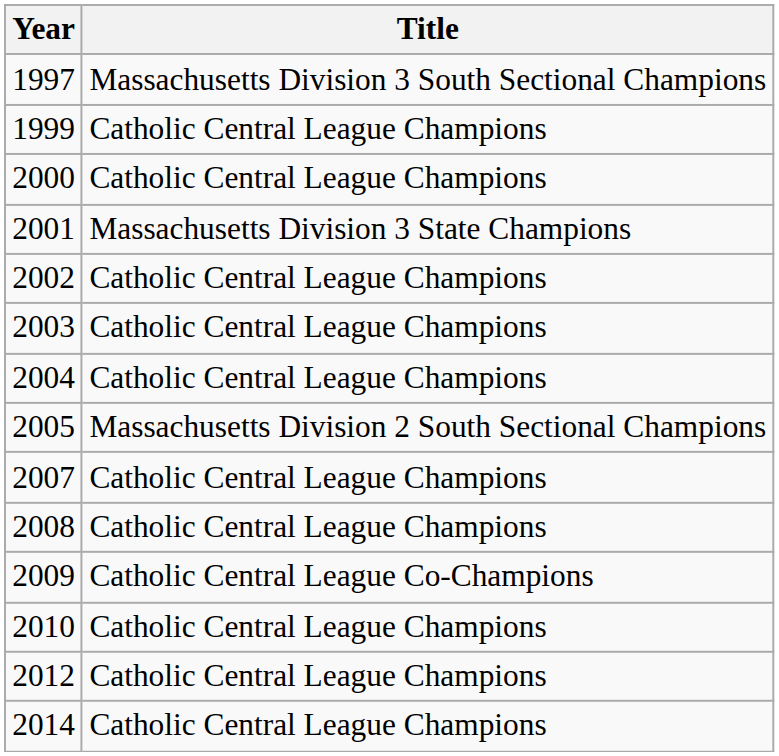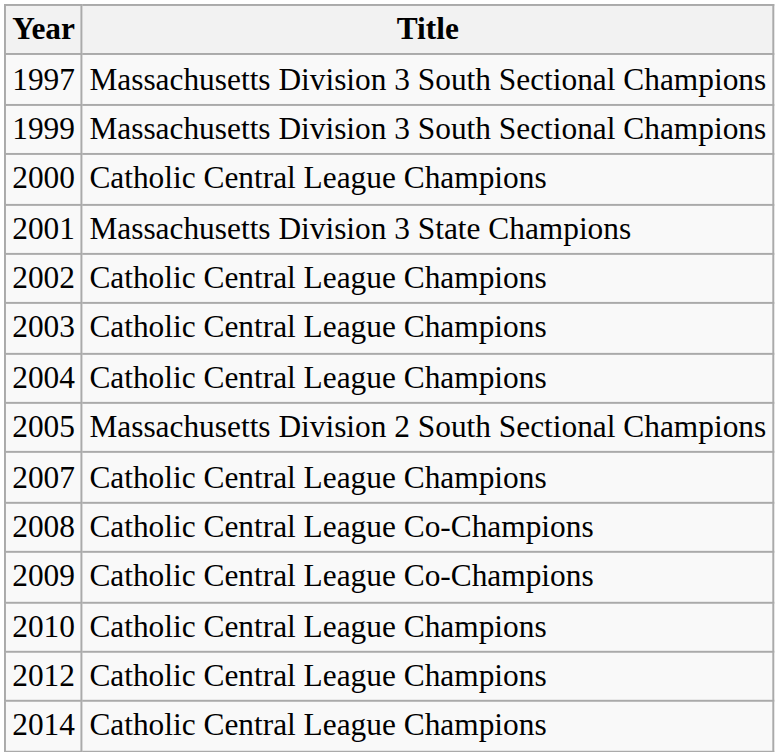 <table class="wikitable mw-collapsible autocollapse">
 <tr>
 <th>Year</th>
 <th>Title</th>
 </tr>
 <tr>
 <td>1997</td>
 <td>Massachusetts Division 3 South Sectional Champions</td>
 </tr>
 <tr>
 <td>1999</td>
-<td>Catholic Central League Champions</td>
+<td>Massachusetts Division 3 South Sectional Champions</td>
 </tr>
 <tr>
 <td>2000</td>
 <td>Catholic Central League Champions</td>
 </tr>
 <tr>
 <td>2001</td>
 <td>Massachusetts Division 3 State Champions</td>
 </tr>
 <tr>
 <td>2002</td>
 <td>Catholic Central League Champions</td>
 </tr>
 <tr>
 <td>2003</td>
 <td>Catholic Central League Champions</td>
 </tr>
 <tr>
 <td>2004</td>
 <td>Catholic Central League Champions</td>
 </tr>
 <tr>
 <td>2005</td>
 <td>Massachusetts Division 2 South Sectional Champions</td>
 </tr>
 <tr>
 <td>2007</td>
 <td>Catholic Central League Champions</td>
 </tr>
 <tr>
 <td>2008</td>
-<td>Catholic Central League Champions</td>
+<td>Catholic Central League Co-Champions</td>
 </tr>
 <tr>
 <td>2009</td>
 <td>Catholic Central League Co-Champions</td>
 </tr>
 <tr>
 <td>2010</td>
 <td>Catholic Central League Champions</td>
 </tr>
 <tr>
 <td>2012</td>
 <td>Catholic Central League Champions</td>
 </tr>
 <tr>
 <td>2014</td>
 <td>Catholic Central League Champions</td>
 </tr>
 </table>
